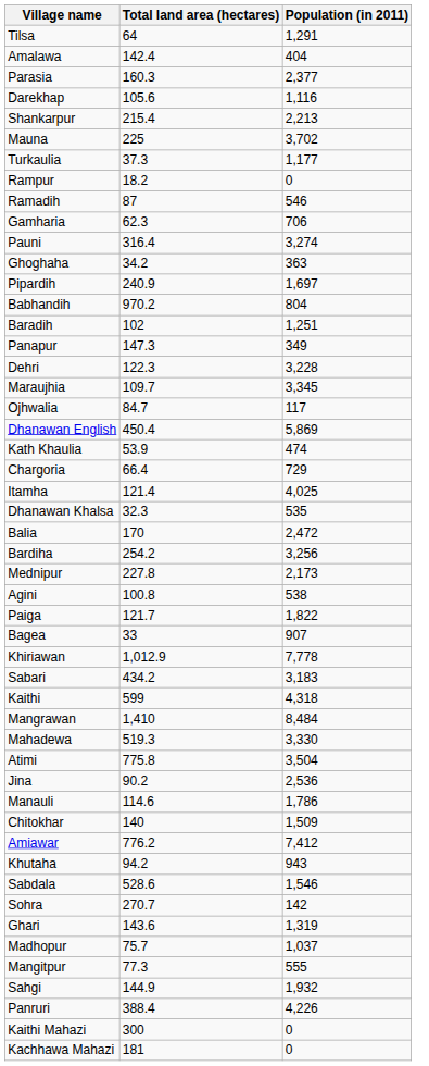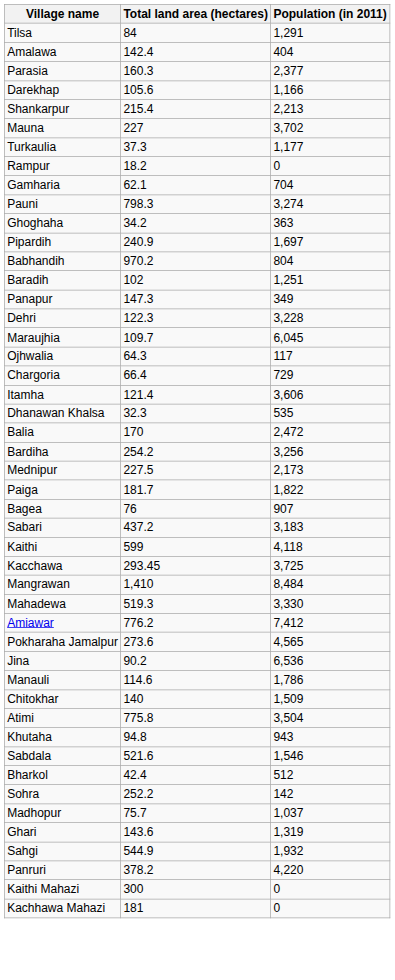 <table class="wikitable sortable">
 <tr>
 <th>Village name</th>
 <th>Total land area (hectares)</th>
 <th>Population (in 2011)</th>
 </tr>
 <tr>
 <td>Tilsa</td>
-<td>64</td>
+<td>84</td>
 <td>1,291</td>
 </tr>
 <tr>
 <td>Amalawa</td>
 <td>142.4</td>
 <td>404</td>
 </tr>
 <tr>
 <td>Parasia</td>
 <td>160.3</td>
 <td>2,377</td>
 </tr>
 <tr>
 <td>Darekhap</td>
 <td>105.6</td>
-<td>1,116</td>
+<td>1,166</td>
 </tr>
 <tr>
 <td>Shankarpur</td>
 <td>215.4</td>
 <td>2,213</td>
 </tr>
 <tr>
 <td>Mauna</td>
-<td>225</td>
+<td>227</td>
 <td>3,702</td>
 </tr>
 <tr>
 <td>Turkaulia</td>
 <td>37.3</td>
 <td>1,177</td>
 </tr>
 <tr>
 <td>Rampur</td>
 <td>18.2</td>
 <td>0</td>
 </tr>
 <tr>
-<td>Ramadih</td>
-<td>87</td>
-<td>546</td>
-</tr>
-<tr>
 <td>Gamharia</td>
-<td>62.3</td>
-<td>706</td>
+<td>62.1</td>
+<td>704</td>
 </tr>
 <tr>
 <td>Pauni</td>
-<td>316.4</td>
+<td>798.3</td>
 <td>3,274</td>
 </tr>
 <tr>
 <td>Ghoghaha</td>
 <td>34.2</td>
 <td>363</td>
 </tr>
 <tr>
 <td>Pipardih</td>
 <td>240.9</td>
 <td>1,697</td>
 </tr>
 <tr>
 <td>Babhandih</td>
 <td>970.2</td>
 <td>804</td>
 </tr>
 <tr>
 <td>Baradih</td>
 <td>102</td>
 <td>1,251</td>
 </tr>
 <tr>
 <td>Panapur</td>
 <td>147.3</td>
 <td>349</td>
 </tr>
 <tr>
 <td>Dehri</td>
 <td>122.3</td>
 <td>3,228</td>
 </tr>
 <tr>
 <td>Maraujhia</td>
 <td>109.7</td>
-<td>3,345</td>
+<td>6,045</td>
 </tr>
 <tr>
 <td>Ojhwalia</td>
-<td>84.7</td>
+<td>64.3</td>
 <td>117</td>
-</tr>
-<tr>
-<td><a href='#'>Dhanawan English</a></td>
-<td>450.4</td>
-<td>5,869</td>
-</tr>
-<tr>
-<td>Kath Khaulia</td>
-<td>53.9</td>
-<td>474</td>
 </tr>
 <tr>
 <td>Chargoria</td>
 <td>66.4</td>
 <td>729</td>
 </tr>
 <tr>
 <td>Itamha</td>
 <td>121.4</td>
-<td>4,025</td>
+<td>3,606</td>
 </tr>
 <tr>
 <td>Dhanawan Khalsa</td>
 <td>32.3</td>
 <td>535</td>
 </tr>
 <tr>
 <td>Balia</td>
 <td>170</td>
 <td>2,472</td>
 </tr>
 <tr>
 <td>Bardiha</td>
 <td>254.2</td>
 <td>3,256</td>
 </tr>
 <tr>
 <td>Mednipur</td>
-<td>227.8</td>
+<td>227.5</td>
 <td>2,173</td>
 </tr>
 <tr>
-<td>Agini</td>
-<td>100.8</td>
-<td>538</td>
-</tr>
-<tr>
 <td>Paiga</td>
-<td>121.7</td>
+<td>181.7</td>
 <td>1,822</td>
 </tr>
 <tr>
 <td>Bagea</td>
-<td>33</td>
+<td>76</td>
 <td>907</td>
 </tr>
 <tr>
-<td>Khiriawan</td>
-<td>1,012.9</td>
-<td>7,778</td>
-</tr>
-<tr>
 <td>Sabari</td>
-<td>434.2</td>
+<td>437.2</td>
 <td>3,183</td>
 </tr>
 <tr>
 <td>Kaithi</td>
 <td>599</td>
-<td>4,318</td>
+<td>4,118</td>
+</tr>
+<tr>
+<td>Kacchawa</td>
+<td>293.45</td>
+<td>3,725</td>
 </tr>
 <tr>
 <td>Mangrawan</td>
 <td>1,410</td>
 <td>8,484</td>
 </tr>
 <tr>
 <td>Mahadewa</td>
 <td>519.3</td>
 <td>3,330</td>
 </tr>
 <tr>
-<td>Atimi</td>
-<td>775.8</td>
-<td>3,504</td>
+<td><a href='#'>Amiawar</a></td>
+<td>776.2</td>
+<td>7,412</td>
+</tr>
+<tr>
+<td>Pokharaha Jamalpur</td>
+<td>273.6</td>
+<td>4,565</td>
 </tr>
 <tr>
 <td>Jina</td>
 <td>90.2</td>
-<td>2,536</td>
+<td>6,536</td>
 </tr>
 <tr>
 <td>Manauli</td>
 <td>114.6</td>
 <td>1,786</td>
 </tr>
 <tr>
 <td>Chitokhar</td>
 <td>140</td>
 <td>1,509</td>
 </tr>
 <tr>
-<td><a href='#'>Amiawar</a></td>
-<td>776.2</td>
-<td>7,412</td>
+<td>Atimi</td>
+<td>775.8</td>
+<td>3,504</td>
 </tr>
 <tr>
 <td>Khutaha</td>
-<td>94.2</td>
+<td>94.8</td>
 <td>943</td>
 </tr>
 <tr>
 <td>Sabdala</td>
-<td>528.6</td>
+<td>521.6</td>
 <td>1,546</td>
 </tr>
 <tr>
+<td>Bharkol</td>
+<td>42.4</td>
+<td>512</td>
+</tr>
+<tr>
 <td>Sohra</td>
-<td>270.7</td>
+<td>252.2</td>
 <td>142</td>
+</tr>
+<tr>
+<td>Madhopur</td>
+<td>75.7</td>
+<td>1,037</td>
 </tr>
 <tr>
 <td>Ghari</td>
 <td>143.6</td>
 <td>1,319</td>
 </tr>
 <tr>
-<td>Madhopur</td>
-<td>75.7</td>
-<td>1,037</td>
-</tr>
-<tr>
-<td>Mangitpur</td>
-<td>77.3</td>
-<td>555</td>
-</tr>
-<tr>
 <td>Sahgi</td>
-<td>144.9</td>
+<td>544.9</td>
 <td>1,932</td>
 </tr>
 <tr>
 <td>Panruri</td>
-<td>388.4</td>
-<td>4,226</td>
+<td>378.2</td>
+<td>4,220</td>
 </tr>
 <tr>
 <td>Kaithi Mahazi</td>
 <td>300</td>
 <td>0</td>
 </tr>
 <tr>
 <td>Kachhawa Mahazi</td>
 <td>181</td>
 <td>0</td>
 </tr>
 </table>
